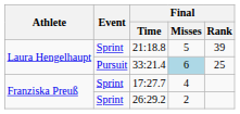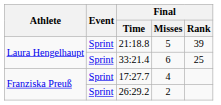 <table class="wikitable">
 <tr>
 <th rowspan="2">Athlete</th>
 <th rowspan="2">Event</th>
 <th colspan="3">Final</th>
 </tr>
 <tr>
 <th>Time</th>
 <th>Misses</th>
 <th>Rank</th>
 </tr>
 <tr>
 <td rowspan="2"><a href='#'>Laura Hengelhaupt</a></td>
 <td><a href='#'>Sprint</a></td>
 <td align="center">21:18.8</td>
 <td align="center">5</td>
 <td align="center">39</td>
 </tr>
 <tr>
-<td><a href='#'>Pursuit</a></td>
+<td><a href='#'>Sprint</a></td>
 <td align="center">33:21.4</td>
-<td align="center" style="background: lightblue;">6</td>
+<td align="center">6</td>
 <td align="center">25</td>
 </tr>
 <tr>
 <td rowspan="2"><a href='#'>Franziska Preuß</a></td>
 <td><a href='#'>Sprint</a></td>
 <td align="center">17:27.7</td>
 <td align="center">4</td>
 <td align="center"></td>
 </tr>
 <tr>
 <td><a href='#'>Sprint</a></td>
 <td align="center">26:29.2</td>
 <td align="center">2</td>
 <td align="center"></td>
 </tr>
 </table>
